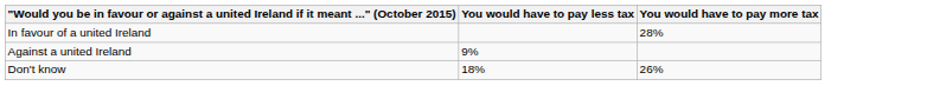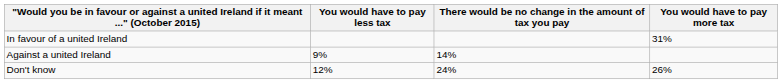 <table class="wikitable">
 <tr>
 <th>"Would you be in favour or against a united Ireland if it meant ..." (October 2015)</th>
 <th>You would have to pay less tax</th>
+<th>There would be no change in the amount of tax you pay</th>
 <th>You would have to pay more tax</th>
 </tr>
 <tr>
 <td>In favour of a united Ireland</td>
 <td></td>
-<td>28%</td>
+<td></td>
+<td>31%</td>
 </tr>
 <tr>
 <td>Against a united Ireland</td>
 <td>9%</td>
+<td>14%</td>
 <td></td>
 </tr>
 <tr>
 <td>Don't know</td>
-<td>18%</td>
+<td>12%</td>
+<td>24%</td>
 <td>26%</td>
 </tr>
 </table>
